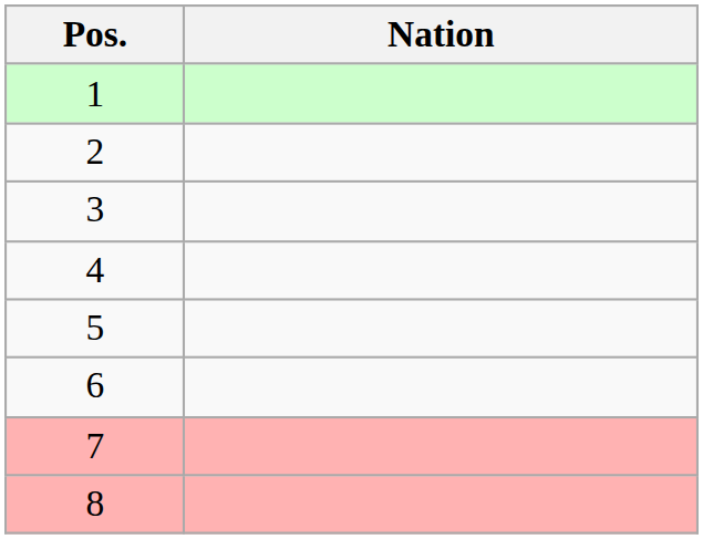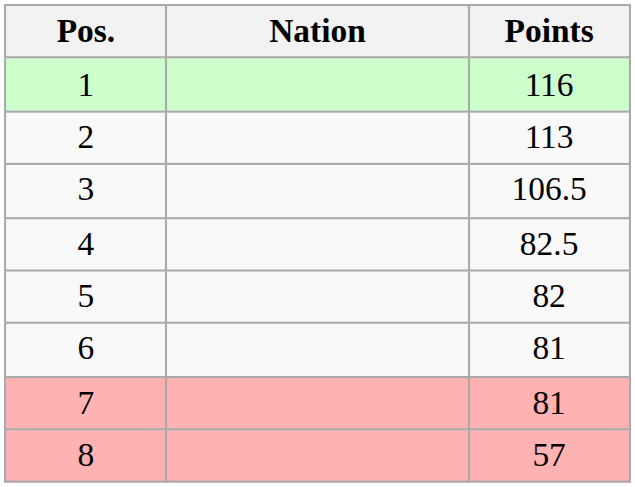 <table class="wikitable gauche" cellspacing="1" style="width:300px;">
 <tr style="background:#efefef; text-align:center;">
 <th style="width:70px;">Pos.</th>
 <th>Nation</th>
+<th style="width:70px;">Points</th>
 </tr>
 <tr style="vertical-align:top; text-align:center; background:#ccffcc;">
 <td>1</td>
 <td style="text-align:left;"></td>
+<td>116</td>
 </tr>
 <tr style="vertical-align:top; text-align:center">
 <td>2</td>
 <td style="text-align:left;"></td>
+<td>113</td>
 </tr>
 <tr style="vertical-align:top; text-align:center">
 <td>3</td>
 <td style="text-align:left;"></td>
+<td>106.5</td>
 </tr>
 <tr style="vertical-align:top; text-align:center">
 <td>4</td>
 <td style="text-align:left;"></td>
+<td>82.5</td>
 </tr>
 <tr style="vertical-align:top; text-align:center">
 <td>5</td>
 <td style="text-align:left;"></td>
+<td>82</td>
 </tr>
 <tr style="vertical-align:top; text-align:center">
 <td>6</td>
 <td style="text-align:left;"></td>
+<td>81</td>
 </tr>
 <tr style="vertical-align:top; text-align:center; background:#ffb2b2;">
 <td>7</td>
 <td style="text-align:left;"></td>
+<td>81</td>
 </tr>
 <tr style="vertical-align:top; text-align:center; background:#ffb2b2;">
 <td>8</td>
 <td style="text-align:left;"></td>
+<td>57</td>
 </tr>
 </table>
